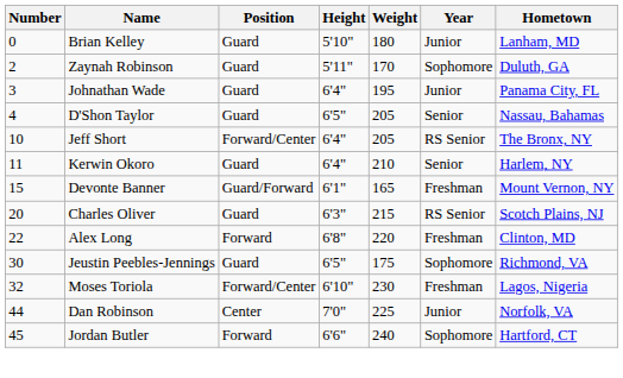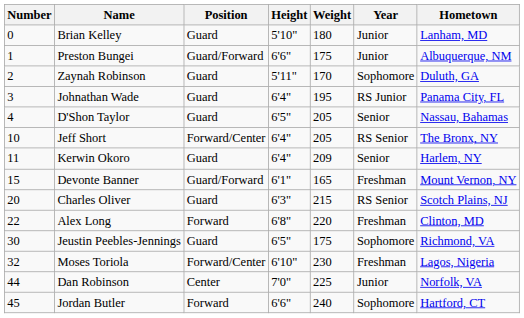 <table class="wikitable sortable" style="font-size: 95%;">
 <tr>
 <th>Number</th>
 <th>Name</th>
 <th>Position</th>
 <th>Height</th>
 <th>Weight</th>
 <th>Year</th>
 <th>Hometown</th>
 </tr>
 <tr>
 <td>0</td>
 <td>Brian Kelley</td>
 <td>Guard</td>
 <td>5'10"</td>
 <td>180</td>
 <td>Junior</td>
 <td><a href='#'>Lanham, MD</a></td>
 </tr>
 <tr>
+<td>1</td>
+<td>Preston Bungei</td>
+<td>Guard/Forward</td>
+<td>6'6"</td>
+<td>175</td>
+<td>Junior</td>
+<td><a href='#'>Albuquerque, NM</a></td>
+</tr>
+<tr>
 <td>2</td>
 <td>Zaynah Robinson</td>
 <td>Guard</td>
 <td>5'11"</td>
 <td>170</td>
 <td>Sophomore</td>
 <td><a href='#'>Duluth, GA</a></td>
 </tr>
 <tr>
 <td>3</td>
 <td>Johnathan Wade</td>
 <td>Guard</td>
 <td>6'4"</td>
 <td>195</td>
-<td>Junior</td>
+<td>RS Junior</td>
 <td><a href='#'>Panama City, FL</a></td>
 </tr>
 <tr>
 <td>4</td>
 <td>D'Shon Taylor</td>
 <td>Guard</td>
 <td>6'5"</td>
 <td>205</td>
 <td>Senior</td>
 <td><a href='#'>Nassau, Bahamas</a></td>
 </tr>
 <tr>
 <td>10</td>
 <td>Jeff Short</td>
 <td>Forward/Center</td>
 <td>6'4"</td>
 <td>205</td>
 <td>RS Senior</td>
 <td><a href='#'>The Bronx, NY</a></td>
 </tr>
 <tr>
 <td>11</td>
 <td>Kerwin Okoro</td>
 <td>Guard</td>
 <td>6'4"</td>
-<td>210</td>
+<td>209</td>
 <td>Senior</td>
 <td><a href='#'>Harlem, NY</a></td>
 </tr>
 <tr>
 <td>15</td>
 <td>Devonte Banner</td>
 <td>Guard/Forward</td>
 <td>6'1"</td>
 <td>165</td>
 <td>Freshman</td>
 <td><a href='#'>Mount Vernon, NY</a></td>
 </tr>
 <tr>
 <td>20</td>
 <td>Charles Oliver</td>
 <td>Guard</td>
 <td>6'3"</td>
 <td>215</td>
 <td>RS Senior</td>
 <td><a href='#'>Scotch Plains, NJ</a></td>
 </tr>
 <tr>
 <td>22</td>
 <td>Alex Long</td>
 <td>Forward</td>
 <td>6'8"</td>
 <td>220</td>
 <td>Freshman</td>
 <td><a href='#'>Clinton, MD</a></td>
 </tr>
 <tr>
 <td>30</td>
 <td>Jeustin Peebles-Jennings</td>
 <td>Guard</td>
 <td>6'5"</td>
 <td>175</td>
 <td>Sophomore</td>
 <td><a href='#'>Richmond, VA</a></td>
 </tr>
 <tr>
 <td>32</td>
 <td>Moses Toriola</td>
 <td>Forward/Center</td>
 <td>6'10"</td>
 <td>230</td>
 <td>Freshman</td>
 <td><a href='#'>Lagos, Nigeria</a></td>
 </tr>
 <tr>
 <td>44</td>
 <td>Dan Robinson</td>
 <td>Center</td>
 <td>7'0"</td>
 <td>225</td>
 <td>Junior</td>
 <td><a href='#'>Norfolk, VA</a></td>
 </tr>
 <tr>
 <td>45</td>
 <td>Jordan Butler</td>
 <td>Forward</td>
 <td>6'6"</td>
 <td>240</td>
 <td>Sophomore</td>
 <td><a href='#'>Hartford, CT</a></td>
 </tr>
 </table>
